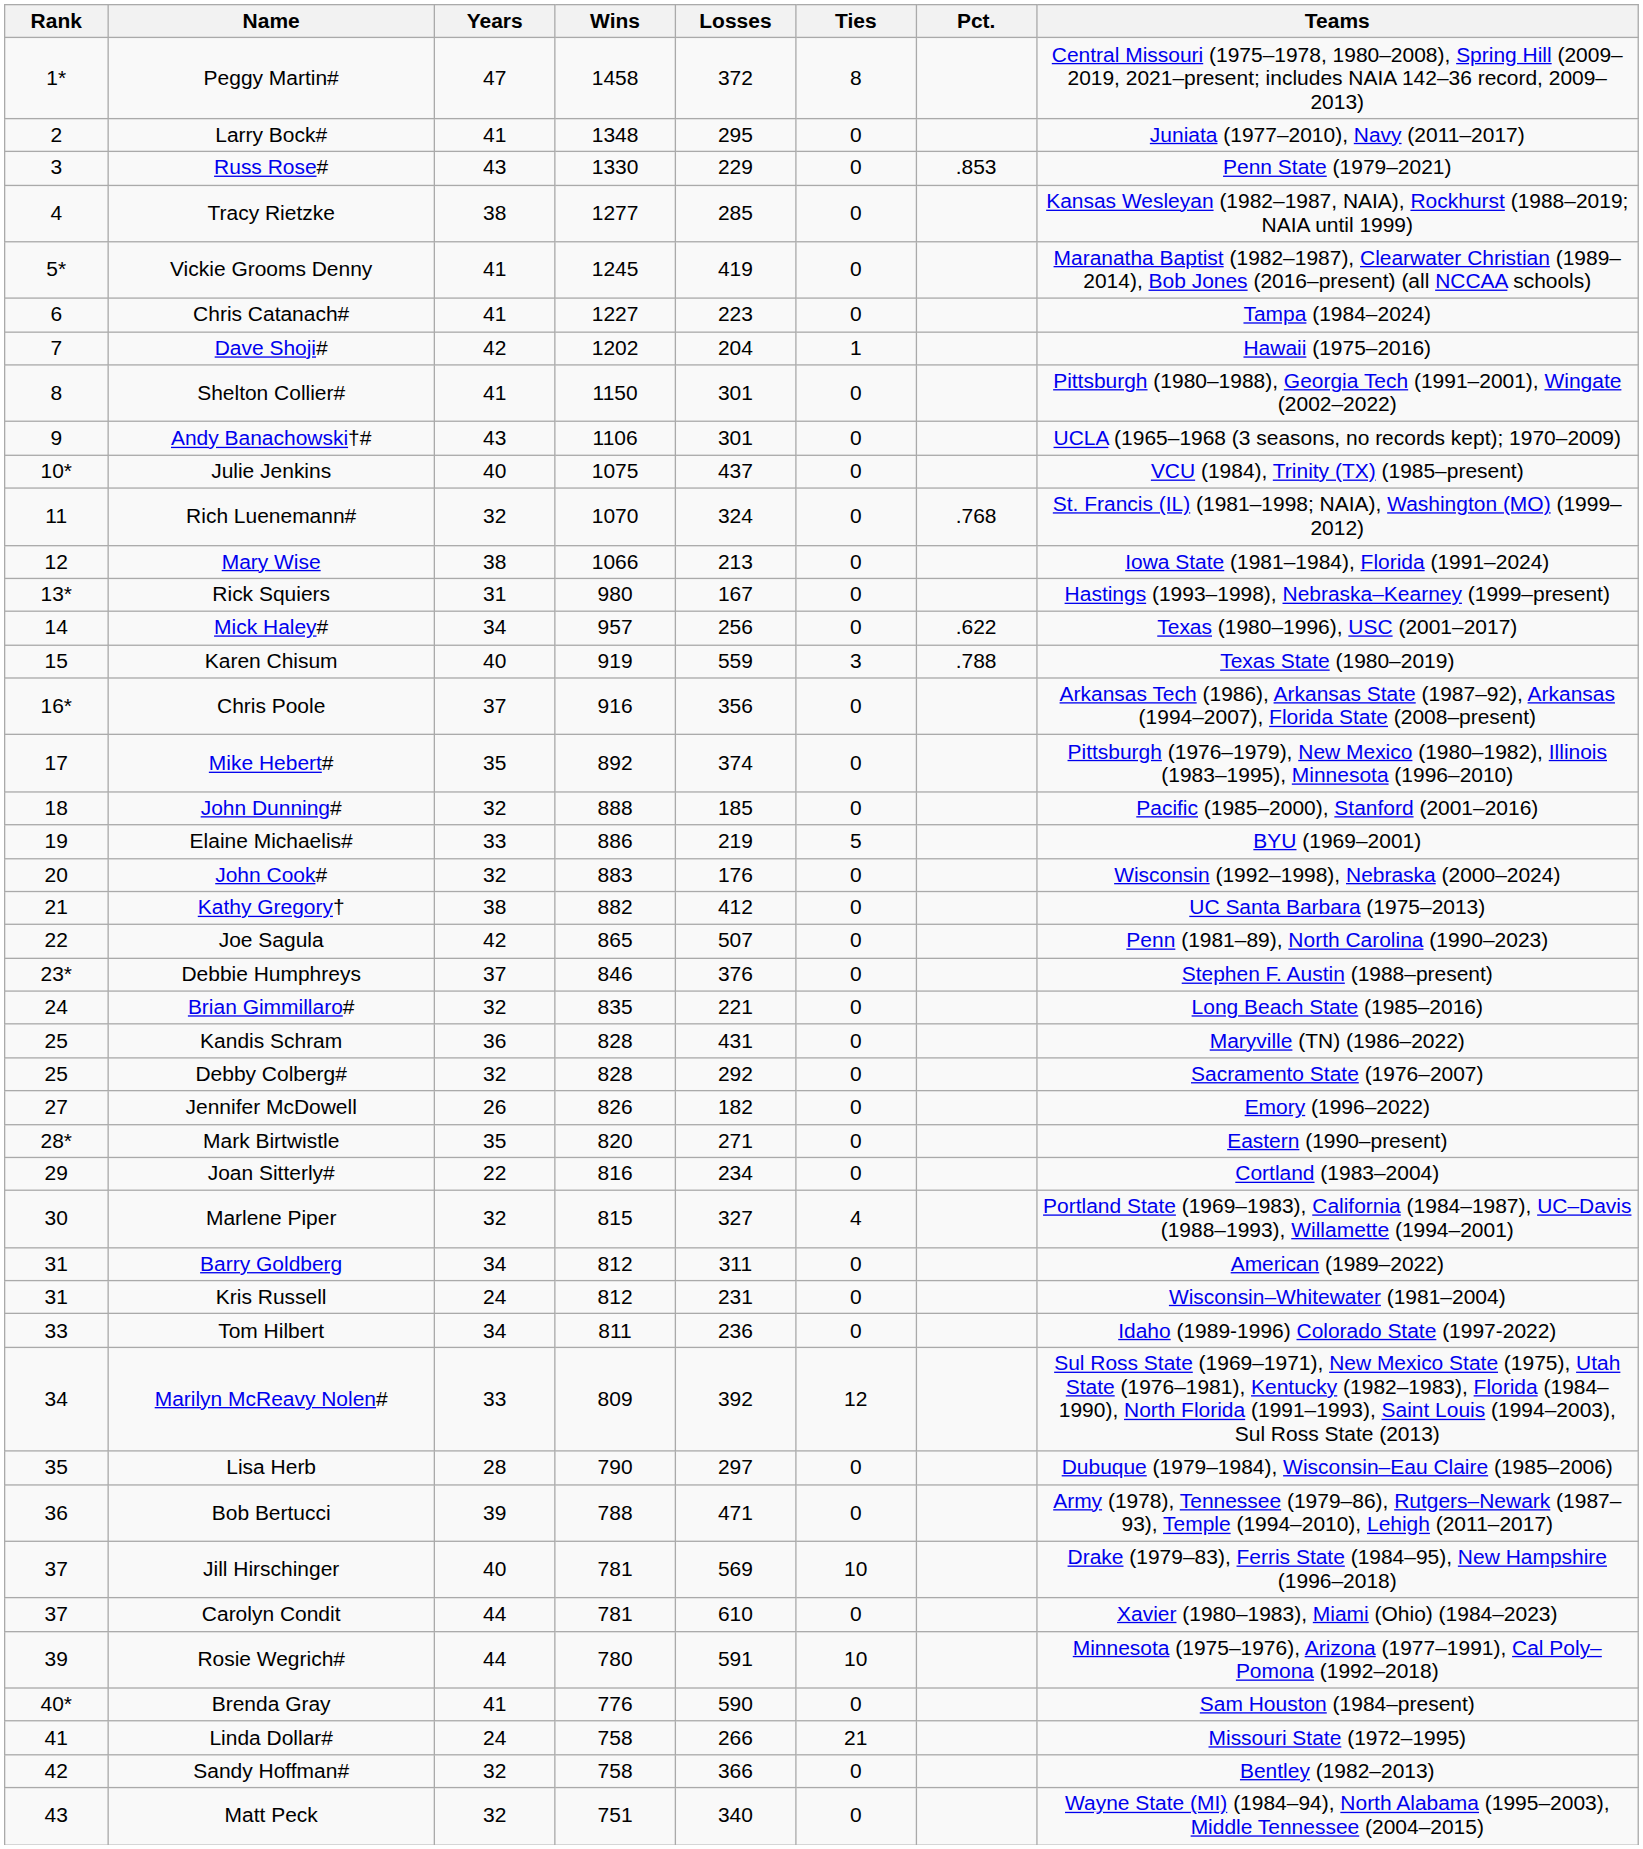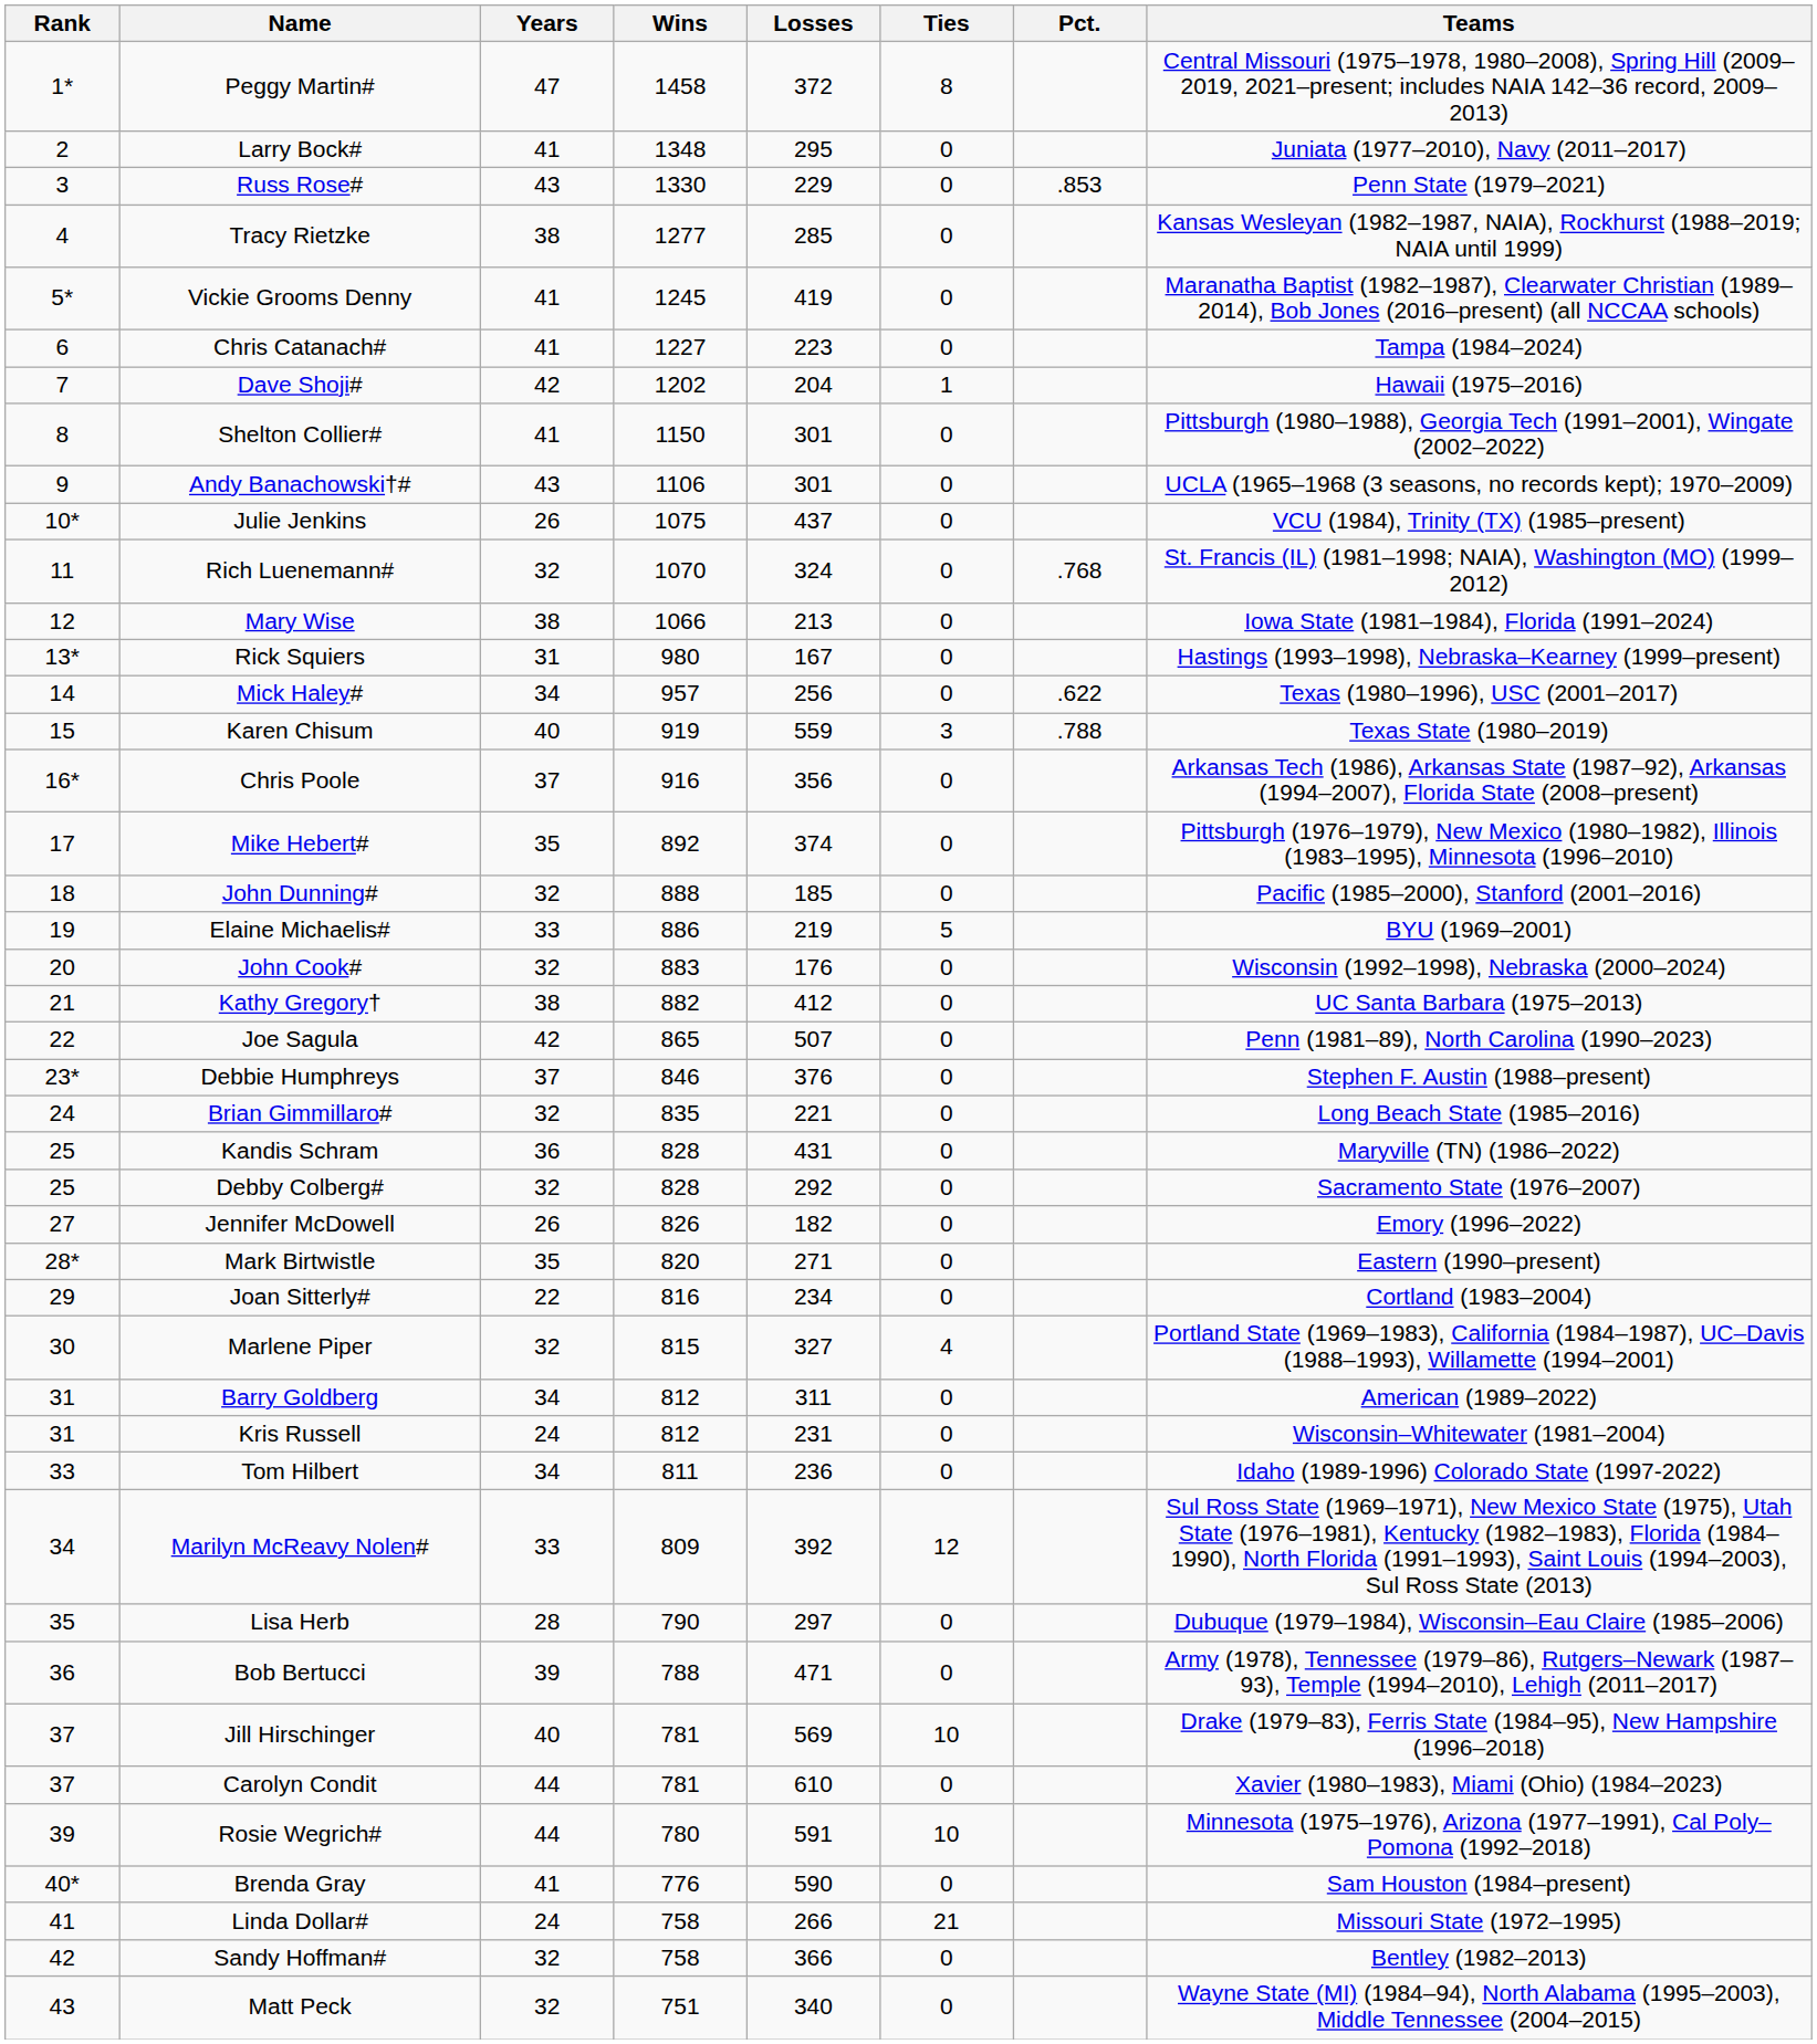 <table class="wikitable sortable">
 <tr>
 <th width="6%" bgcolor="#ddddff">Rank</th>
 <th width="19%" bgcolor="#ddddff">Name</th>
 <th width="7%" bgcolor="#ddddff">Years</th>
 <th width="7%" bgcolor="#ddddff">Wins</th>
 <th width="7%" bgcolor="#ddddff">Losses</th>
 <th width="7%" bgcolor="#ddddff">Ties</th>
 <th width="7%" bgcolor="#ddddff">Pct.</th>
 <th width="35%" bgcolor="#ddddff">Teams</th>
 </tr>
 <tr align="center">
 <td>1*</td>
 <td>Peggy Martin#</td>
 <td>47</td>
 <td>1458</td>
 <td>372</td>
 <td>8</td>
 <td></td>
 <td><a href='#'>Central Missouri</a> (1975–1978, 1980–2008), <a href='#'>Spring Hill</a> (2009–2019, 2021–present; includes NAIA 142–36 record, 2009–2013)</td>
 </tr>
 <tr align="center">
 <td>2</td>
 <td>Larry Bock#</td>
 <td>41</td>
 <td>1348</td>
 <td>295</td>
 <td>0</td>
 <td></td>
 <td><a href='#'>Juniata</a> (1977–2010), <a href='#'>Navy</a> (2011–2017)</td>
 </tr>
 <tr align="center">
 <td>3</td>
 <td><a href='#'>Russ Rose</a>#</td>
 <td>43</td>
 <td>1330</td>
 <td>229</td>
 <td>0</td>
 <td>.853</td>
 <td><a href='#'>Penn State</a> (1979–2021)</td>
 </tr>
 <tr align="center">
 <td>4</td>
 <td>Tracy Rietzke</td>
 <td>38</td>
 <td>1277</td>
 <td>285</td>
 <td>0</td>
 <td></td>
 <td><a href='#'>Kansas Wesleyan</a> (1982–1987, NAIA), <a href='#'>Rockhurst</a>  (1988–2019; NAIA until 1999)</td>
 </tr>
 <tr align="center">
 <td>5*</td>
 <td>Vickie Grooms Denny</td>
 <td>41</td>
 <td>1245</td>
 <td>419</td>
 <td>0</td>
 <td></td>
 <td><a href='#'>Maranatha Baptist</a> (1982–1987), <a href='#'>Clearwater Christian</a> (1989–2014), <a href='#'>Bob Jones</a> (2016–present) (all <a href='#'>NCCAA</a> schools)</td>
 </tr>
 <tr align="center">
 <td>6</td>
 <td>Chris Catanach#</td>
 <td>41</td>
 <td>1227</td>
 <td>223</td>
 <td>0</td>
 <td></td>
 <td><a href='#'>Tampa</a> (1984–2024)</td>
 </tr>
 <tr align="center">
 <td>7</td>
 <td><a href='#'>Dave Shoji</a>#</td>
 <td>42</td>
 <td>1202</td>
 <td>204</td>
 <td>1</td>
 <td></td>
 <td><a href='#'>Hawaii</a> (1975–2016)</td>
 </tr>
 <tr align="center">
 <td>8</td>
 <td>Shelton Collier#</td>
 <td>41</td>
 <td>1150</td>
 <td>301</td>
 <td>0</td>
 <td></td>
 <td><a href='#'>Pittsburgh</a> (1980–1988), <a href='#'>Georgia Tech</a> (1991–2001), <a href='#'>Wingate</a> (2002–2022)</td>
 </tr>
 <tr align="center">
 <td>9</td>
 <td><a href='#'>Andy Banachowski</a>†#</td>
 <td>43</td>
 <td>1106</td>
 <td>301</td>
 <td>0</td>
 <td></td>
 <td><a href='#'>UCLA</a> (1965–1968 (3 seasons, no records kept); 1970–2009)</td>
 </tr>
 <tr align="center">
 <td>10*</td>
 <td>Julie Jenkins</td>
-<td>40</td>
+<td>26</td>
 <td>1075</td>
 <td>437</td>
 <td>0</td>
 <td></td>
 <td><a href='#'>VCU</a> (1984), <a href='#'>Trinity (TX)</a> (1985–present)</td>
 </tr>
 <tr align="center">
 <td>11</td>
 <td>Rich Luenemann#</td>
 <td>32</td>
 <td>1070</td>
 <td>324</td>
 <td>0</td>
 <td>.768</td>
 <td><a href='#'>St. Francis (IL)</a>  (1981–1998; NAIA), <a href='#'>Washington (MO)</a> (1999–2012)</td>
 </tr>
 <tr align="center">
 <td>12</td>
 <td><a href='#'>Mary Wise</a></td>
 <td>38</td>
 <td>1066</td>
 <td>213</td>
 <td>0</td>
 <td></td>
 <td><a href='#'>Iowa State</a> (1981–1984), <a href='#'>Florida</a> (1991–2024)</td>
 </tr>
 <tr align="center">
 <td>13*</td>
 <td>Rick Squiers</td>
 <td>31</td>
 <td>980</td>
 <td>167</td>
 <td>0</td>
 <td></td>
 <td><a href='#'>Hastings</a> (1993–1998), <a href='#'>Nebraska–Kearney</a> (1999–present)</td>
 </tr>
 <tr align="center">
 <td>14</td>
 <td><a href='#'>Mick Haley</a>#</td>
 <td>34</td>
 <td>957</td>
 <td>256</td>
 <td>0</td>
 <td>.622</td>
 <td><a href='#'>Texas</a> (1980–1996), <a href='#'>USC</a> (2001–2017)</td>
 </tr>
 <tr align="center">
 <td>15</td>
 <td>Karen Chisum</td>
 <td>40</td>
 <td>919</td>
 <td>559</td>
 <td>3</td>
 <td>.788</td>
 <td><a href='#'>Texas State</a> (1980–2019)</td>
 </tr>
 <tr align="center">
 <td>16*</td>
 <td>Chris Poole</td>
 <td>37</td>
 <td>916</td>
 <td>356</td>
 <td>0</td>
 <td></td>
 <td><a href='#'>Arkansas Tech</a> (1986), <a href='#'>Arkansas State</a> (1987–92), <a href='#'>Arkansas</a> (1994–2007), <a href='#'>Florida State</a> (2008–present)</td>
 </tr>
 <tr align="center">
 <td>17</td>
 <td><a href='#'>Mike Hebert</a>#</td>
 <td>35</td>
 <td>892</td>
 <td>374</td>
 <td>0</td>
 <td></td>
 <td><a href='#'>Pittsburgh</a> (1976–1979), <a href='#'>New Mexico</a> (1980–1982), <a href='#'>Illinois</a> (1983–1995), <a href='#'>Minnesota</a> (1996–2010)</td>
 </tr>
 <tr align="center">
 <td>18</td>
 <td><a href='#'>John Dunning</a>#</td>
 <td>32</td>
 <td>888</td>
 <td>185</td>
 <td>0</td>
 <td></td>
 <td><a href='#'>Pacific</a> (1985–2000), <a href='#'>Stanford</a> (2001–2016)</td>
 </tr>
 <tr align="center">
 <td>19</td>
 <td>Elaine Michaelis#</td>
 <td>33</td>
 <td>886</td>
 <td>219</td>
 <td>5</td>
 <td></td>
 <td><a href='#'>BYU</a> (1969–2001)</td>
 </tr>
 <tr align="center">
 <td>20</td>
 <td><a href='#'>John Cook</a>#</td>
 <td>32</td>
 <td>883</td>
 <td>176</td>
 <td>0</td>
 <td></td>
 <td><a href='#'>Wisconsin</a> (1992–1998), <a href='#'>Nebraska</a> (2000–2024)</td>
 </tr>
 <tr align="center">
 <td>21</td>
 <td><a href='#'>Kathy Gregory</a>†</td>
 <td>38</td>
 <td>882</td>
 <td>412</td>
 <td>0</td>
 <td></td>
 <td><a href='#'>UC Santa Barbara</a> (1975–2013)</td>
 </tr>
 <tr align="center">
 <td>22</td>
 <td>Joe Sagula</td>
 <td>42</td>
 <td>865</td>
 <td>507</td>
 <td>0</td>
 <td></td>
 <td><a href='#'>Penn</a> (1981–89), <a href='#'>North Carolina</a> (1990–2023)</td>
 </tr>
 <tr align="center">
 <td>23*</td>
 <td>Debbie Humphreys</td>
 <td>37</td>
 <td>846</td>
 <td>376</td>
 <td>0</td>
 <td></td>
 <td><a href='#'>Stephen F. Austin</a> (1988–present)</td>
 </tr>
 <tr align="center">
 <td>24</td>
 <td><a href='#'>Brian Gimmillaro</a>#</td>
 <td>32</td>
 <td>835</td>
 <td>221</td>
 <td>0</td>
 <td></td>
 <td><a href='#'>Long Beach State</a> (1985–2016)</td>
 </tr>
 <tr align="center">
 <td>25</td>
 <td>Kandis Schram</td>
 <td>36</td>
 <td>828</td>
 <td>431</td>
 <td>0</td>
 <td></td>
 <td><a href='#'>Maryville</a> (TN) (1986–2022)</td>
 </tr>
 <tr align="center">
 <td>25</td>
 <td>Debby Colberg#</td>
 <td>32</td>
 <td>828</td>
 <td>292</td>
 <td>0</td>
 <td></td>
 <td><a href='#'>Sacramento State</a> (1976–2007)</td>
 </tr>
 <tr align="center">
 <td>27</td>
 <td>Jennifer McDowell</td>
 <td>26</td>
 <td>826</td>
 <td>182</td>
 <td>0</td>
 <td></td>
 <td><a href='#'>Emory</a> (1996–2022)</td>
 </tr>
 <tr align="center">
 <td>28*</td>
 <td>Mark Birtwistle</td>
 <td>35</td>
 <td>820</td>
 <td>271</td>
 <td>0</td>
 <td></td>
 <td><a href='#'>Eastern</a> (1990–present)</td>
 </tr>
 <tr align="center">
 <td>29</td>
 <td>Joan Sitterly#</td>
 <td>22</td>
 <td>816</td>
 <td>234</td>
 <td>0</td>
 <td></td>
 <td><a href='#'>Cortland</a> (1983–2004)</td>
 </tr>
 <tr align="center">
 <td>30</td>
 <td>Marlene Piper</td>
 <td>32</td>
 <td>815</td>
 <td>327</td>
 <td>4</td>
 <td></td>
 <td><a href='#'>Portland State</a> (1969–1983), <a href='#'>California</a> (1984–1987), <a href='#'>UC–Davis</a> (1988–1993), <a href='#'>Willamette</a> (1994–2001)</td>
 </tr>
 <tr align="center">
 <td>31</td>
 <td><a href='#'>Barry Goldberg</a></td>
 <td>34</td>
 <td>812</td>
 <td>311</td>
 <td>0</td>
 <td></td>
 <td><a href='#'>American</a> (1989–2022)</td>
 </tr>
 <tr align="center">
 <td>31</td>
 <td>Kris Russell</td>
 <td>24</td>
 <td>812</td>
 <td>231</td>
 <td>0</td>
 <td></td>
 <td><a href='#'>Wisconsin–Whitewater</a> (1981–2004)</td>
 </tr>
 <tr align="center">
 <td>33</td>
 <td>Tom Hilbert</td>
 <td>34</td>
 <td>811</td>
 <td>236</td>
 <td>0</td>
 <td></td>
 <td><a href='#'>Idaho</a> (1989-1996) <a href='#'>Colorado State</a> (1997-2022)</td>
 </tr>
 <tr align="center">
 <td>34</td>
 <td><a href='#'>Marilyn McReavy Nolen</a>#</td>
 <td>33</td>
 <td>809</td>
 <td>392</td>
 <td>12</td>
 <td></td>
 <td><a href='#'>Sul Ross State</a> (1969–1971), <a href='#'>New Mexico State</a> (1975), <a href='#'>Utah State</a> (1976–1981), <a href='#'>Kentucky</a> (1982–1983), <a href='#'>Florida</a> (1984–1990), <a href='#'>North Florida</a> (1991–1993), <a href='#'>Saint Louis</a> (1994–2003), Sul Ross State (2013)</td>
 </tr>
 <tr align="center">
 <td>35</td>
 <td>Lisa Herb</td>
 <td>28</td>
 <td>790</td>
 <td>297</td>
 <td>0</td>
 <td></td>
 <td><a href='#'>Dubuque</a> (1979–1984), <a href='#'>Wisconsin–Eau Claire</a> (1985–2006)</td>
 </tr>
 <tr align="center">
 <td>36</td>
 <td>Bob Bertucci</td>
 <td>39</td>
 <td>788</td>
 <td>471</td>
 <td>0</td>
 <td></td>
 <td><a href='#'>Army</a> (1978), <a href='#'>Tennessee</a> (1979–86), <a href='#'>Rutgers–Newark</a> (1987–93), <a href='#'>Temple</a> (1994–2010), <a href='#'>Lehigh</a> (2011–2017)</td>
 </tr>
 <tr align="center">
 <td>37</td>
 <td>Jill Hirschinger</td>
 <td>40</td>
 <td>781</td>
 <td>569</td>
 <td>10</td>
 <td></td>
 <td><a href='#'>Drake</a> (1979–83), <a href='#'>Ferris State</a> (1984–95), <a href='#'>New Hampshire</a> (1996–2018)</td>
 </tr>
 <tr align="center">
 <td>37</td>
 <td>Carolyn Condit</td>
 <td>44</td>
 <td>781</td>
 <td>610</td>
 <td>0</td>
 <td></td>
 <td><a href='#'>Xavier</a> (1980–1983), <a href='#'>Miami</a> (Ohio) (1984–2023)</td>
 </tr>
 <tr align="center">
 <td>39</td>
 <td>Rosie Wegrich#</td>
 <td>44</td>
 <td>780</td>
 <td>591</td>
 <td>10</td>
 <td></td>
 <td><a href='#'>Minnesota</a> (1975–1976), <a href='#'>Arizona</a> (1977–1991), <a href='#'>Cal Poly–Pomona</a> (1992–2018)</td>
 </tr>
 <tr align="center">
 <td>40*</td>
 <td>Brenda Gray</td>
 <td>41</td>
 <td>776</td>
 <td>590</td>
 <td>0</td>
 <td></td>
 <td><a href='#'>Sam Houston</a> (1984–present)</td>
 </tr>
 <tr align="center">
 <td>41</td>
 <td>Linda Dollar#</td>
 <td>24</td>
 <td>758</td>
 <td>266</td>
 <td>21</td>
 <td></td>
 <td><a href='#'>Missouri State</a> (1972–1995)</td>
 </tr>
 <tr align="center">
 <td>42</td>
 <td>Sandy Hoffman#</td>
 <td>32</td>
 <td>758</td>
 <td>366</td>
 <td>0</td>
 <td></td>
 <td><a href='#'>Bentley</a> (1982–2013)</td>
 </tr>
 <tr align="center">
 <td>43</td>
 <td>Matt Peck</td>
 <td>32</td>
 <td>751</td>
 <td>340</td>
 <td>0</td>
 <td></td>
 <td><a href='#'>Wayne State (MI)</a> (1984–94), <a href='#'>North Alabama</a> (1995–2003), <a href='#'>Middle Tennessee</a> (2004–2015)</td>
 </tr>
 </table>
